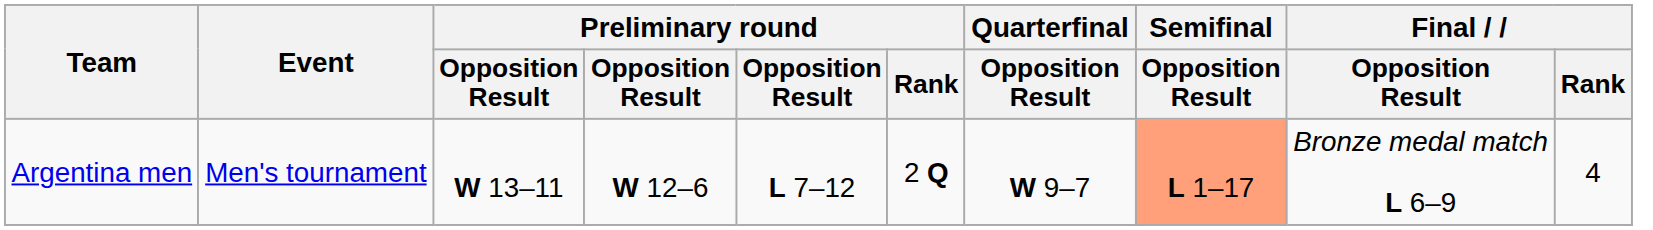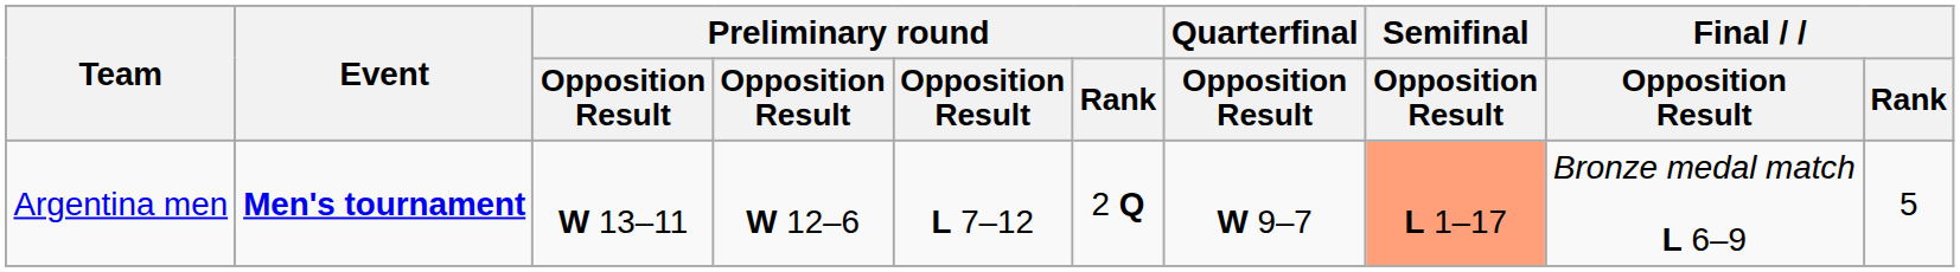 <table class="wikitable" style="font-size:90%;text-align:center">
 <tr>
 <th rowspan=2>Team</th>
 <th rowspan=2>Event</th>
 <th colspan=4>Preliminary round</th>
 <th>Quarterfinal</th>
 <th>Semifinal</th>
 <th colspan=2>Final /  / </th>
 </tr>
 <tr style=font-size:95%>
 <th>Opposition<br>Result</th>
 <th>Opposition<br>Result</th>
 <th>Opposition<br>Result</th>
 <th>Rank</th>
 <th>Opposition<br>Result</th>
 <th>Opposition<br>Result</th>
 <th>Opposition<br>Result</th>
 <th>Rank</th>
 </tr>
 <tr>
 <td style="text-align:left"><a href='#'>Argentina men</a></td>
-<td style="text-align:left"><a href='#'>Men's tournament</a></td>
+<td style="text-align:left"><strong><a href='#'>Men's tournament</a></strong></td>
 <td><br><strong>W</strong> 13–11</td>
 <td><br><strong>W</strong> 12–6</td>
 <td><br><strong>L</strong> 7–12</td>
 <td>2 <strong>Q</strong></td>
 <td><br><strong>W</strong> 9–7</td>
 <td style="background: lightsalmon;"><br><strong>L</strong> 1–17</td>
 <td><em>Bronze medal match</em><br><br><strong>L</strong> 6–9</td>
-<td>4</td>
+<td>5</td>
 </tr>
 </table>
